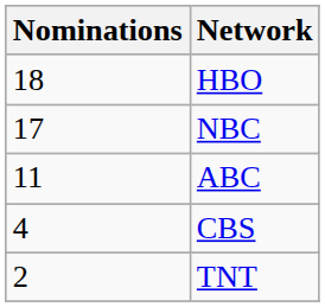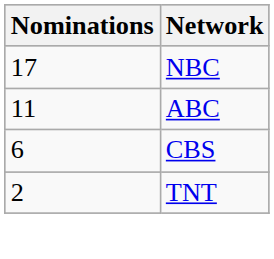 <table class="wikitable">
 <tr>
 <th>Nominations</th>
 <th>Network</th>
-</tr>
-<tr>
-<td>18</td>
-<td><a href='#'>HBO</a></td>
 </tr>
 <tr>
 <td>17</td>
 <td><a href='#'>NBC</a></td>
 </tr>
 <tr>
 <td>11</td>
 <td><a href='#'>ABC</a></td>
 </tr>
 <tr>
-<td>4</td>
+<td>6</td>
 <td><a href='#'>CBS</a></td>
 </tr>
 <tr>
 <td>2</td>
 <td><a href='#'>TNT</a></td>
 </tr>
 </table>
